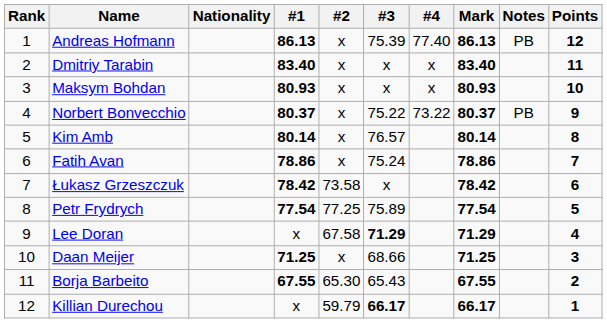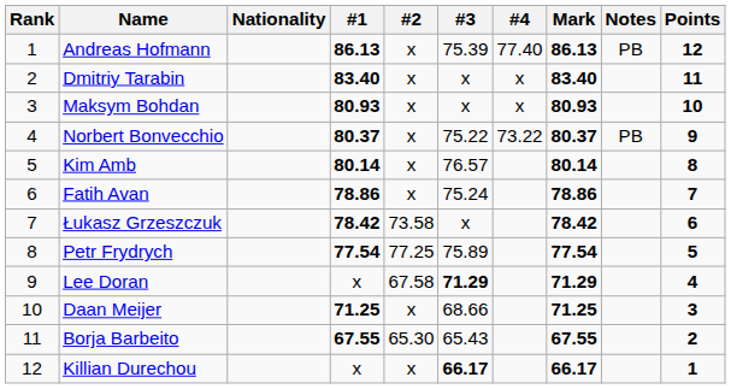 <table class="wikitable sortable" style="text-align:center">
 <tr>
 <th>Rank</th>
 <th>Name</th>
 <th>Nationality</th>
 <th>#1</th>
 <th>#2</th>
 <th>#3</th>
 <th>#4</th>
 <th>Mark</th>
 <th>Notes</th>
 <th>Points</th>
 </tr>
 <tr>
 <td>1</td>
 <td align=left><a href='#'>Andreas Hofmann</a></td>
 <td align=left></td>
 <td><strong>86.13</strong></td>
 <td>x</td>
 <td>75.39</td>
 <td>77.40</td>
 <td><strong>86.13</strong></td>
 <td>PB</td>
 <td><strong>12</strong></td>
 </tr>
 <tr>
 <td>2</td>
 <td align=left><a href='#'>Dmitriy Tarabin</a></td>
 <td align=left></td>
 <td><strong>83.40</strong></td>
 <td>x</td>
 <td>x</td>
 <td>x</td>
 <td><strong>83.40</strong></td>
 <td></td>
 <td><strong>11</strong></td>
 </tr>
 <tr>
 <td>3</td>
 <td align=left><a href='#'>Maksym Bohdan</a></td>
 <td align=left></td>
 <td><strong>80.93</strong></td>
 <td>x</td>
 <td>x</td>
 <td>x</td>
 <td><strong>80.93</strong></td>
 <td></td>
 <td><strong>10</strong></td>
 </tr>
 <tr>
 <td>4</td>
 <td align=left><a href='#'>Norbert Bonvecchio</a></td>
 <td align=left></td>
 <td><strong>80.37</strong></td>
 <td>x</td>
 <td>75.22</td>
 <td>73.22</td>
 <td><strong>80.37</strong></td>
 <td>PB</td>
 <td><strong>9</strong></td>
 </tr>
 <tr>
 <td>5</td>
 <td align=left><a href='#'>Kim Amb</a></td>
 <td align=left></td>
 <td><strong>80.14</strong></td>
 <td>x</td>
 <td>76.57</td>
 <td></td>
 <td><strong>80.14</strong></td>
 <td></td>
 <td><strong>8</strong></td>
 </tr>
 <tr>
 <td>6</td>
 <td align=left><a href='#'>Fatih Avan</a></td>
 <td align=left></td>
 <td><strong>78.86</strong></td>
 <td>x</td>
 <td>75.24</td>
 <td></td>
 <td><strong>78.86</strong></td>
 <td></td>
 <td><strong>7</strong></td>
 </tr>
 <tr>
 <td>7</td>
 <td align=left><a href='#'>Łukasz Grzeszczuk</a></td>
 <td align=left></td>
 <td><strong>78.42</strong></td>
 <td>73.58</td>
 <td>x</td>
 <td></td>
 <td><strong>78.42</strong></td>
 <td></td>
 <td><strong>6</strong></td>
 </tr>
 <tr>
 <td>8</td>
 <td align=left><a href='#'>Petr Frydrych</a></td>
 <td align=left></td>
 <td><strong>77.54</strong></td>
 <td>77.25</td>
 <td>75.89</td>
 <td></td>
 <td><strong>77.54</strong></td>
 <td></td>
 <td><strong>5</strong></td>
 </tr>
 <tr>
 <td>9</td>
 <td align=left><a href='#'>Lee Doran</a></td>
 <td align=left></td>
 <td>x</td>
 <td>67.58</td>
 <td><strong>71.29</strong></td>
 <td></td>
 <td><strong>71.29</strong></td>
 <td></td>
 <td><strong>4</strong></td>
 </tr>
 <tr>
 <td>10</td>
 <td align=left><a href='#'>Daan Meijer</a></td>
 <td align=left></td>
 <td><strong>71.25</strong></td>
 <td>x</td>
 <td>68.66</td>
 <td></td>
 <td><strong>71.25</strong></td>
 <td></td>
 <td><strong>3</strong></td>
 </tr>
 <tr>
 <td>11</td>
 <td align=left><a href='#'>Borja Barbeito</a></td>
 <td align=left></td>
 <td><strong>67.55</strong></td>
 <td>65.30</td>
 <td>65.43</td>
 <td></td>
 <td><strong>67.55</strong></td>
 <td></td>
 <td><strong>2</strong></td>
 </tr>
 <tr>
 <td>12</td>
 <td align=left><a href='#'>Killian Durechou</a></td>
 <td align=left></td>
 <td>x</td>
-<td>59.79</td>
+<td>x</td>
 <td><strong>66.17</strong></td>
 <td></td>
 <td><strong>66.17</strong></td>
 <td></td>
 <td><strong>1</strong></td>
 </tr>
 </table>
